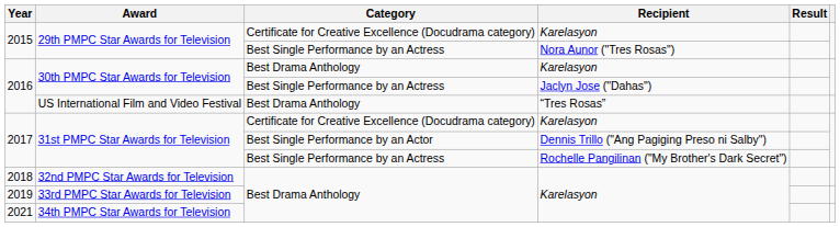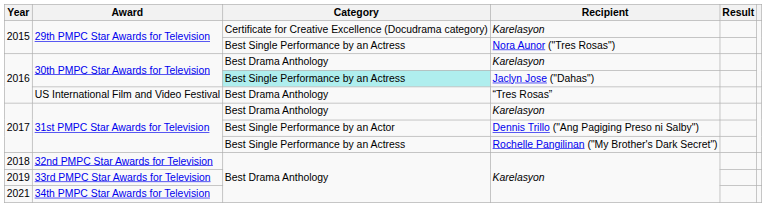 <table class="wikitable">
 <tr>
 <th>Year</th>
 <th>Award</th>
 <th>Category</th>
 <th>Recipient</th>
 <th>Result</th>
 <th></th>
 </tr>
 <tr>
 <td rowspan=2>2015</td>
 <td rowspan=2><a href='#'>29th PMPC Star Awards for Television</a></td>
 <td>Certificate for Creative Excellence (Docudrama category)</td>
 <td><em>Karelasyon</em></td>
 <td></td>
 <td rowspan=2></td>
 </tr>
 <tr>
 <td>Best Single Performance by an Actress</td>
 <td><a href='#'>Nora Aunor</a> ("Tres Rosas")</td>
 <td></td>
 </tr>
 <tr>
 <td rowspan=3>2016</td>
 <td rowspan=2><a href='#'>30th PMPC Star Awards for Television</a></td>
 <td>Best Drama Anthology</td>
 <td><em>Karelasyon</em></td>
 <td></td>
 <td rowspan=2></td>
 </tr>
 <tr>
-<td>Best Single Performance by an Actress</td>
+<td style="background: paleturquoise;">Best Single Performance by an Actress</td>
 <td><a href='#'>Jaclyn Jose</a> ("Dahas")</td>
 <td></td>
 </tr>
 <tr>
 <td>US International Film and Video Festival</td>
 <td>Best Drama Anthology</td>
 <td>“Tres Rosas”</td>
 <td></td>
 <td></td>
 </tr>
 <tr>
 <td rowspan=3>2017</td>
 <td rowspan=3><a href='#'>31st PMPC Star Awards for Television</a></td>
-<td>Certificate for Creative Excellence (Docudrama category)</td>
+<td>Best Drama Anthology</td>
 <td><em>Karelasyon</em></td>
 <td></td>
 <td rowspan=3></td>
 </tr>
 <tr>
 <td>Best Single Performance by an Actor</td>
 <td><a href='#'>Dennis Trillo</a> ("Ang Pagiging Preso ni Salby")</td>
 <td></td>
 </tr>
 <tr>
 <td>Best Single Performance by an Actress</td>
 <td><a href='#'>Rochelle Pangilinan</a> ("My Brother's Dark Secret")</td>
 <td></td>
 </tr>
 <tr>
 <td>2018</td>
 <td><a href='#'>32nd PMPC Star Awards for Television</a></td>
 <td rowspan=3>Best Drama Anthology</td>
 <td rowspan=3><em>Karelasyon</em></td>
 <td></td>
 <td></td>
 </tr>
 <tr>
 <td>2019</td>
 <td><a href='#'>33rd PMPC Star Awards for Television</a></td>
 <td></td>
 <td></td>
 </tr>
 <tr>
 <td>2021</td>
 <td><a href='#'>34th PMPC Star Awards for Television</a></td>
 <td></td>
 <td></td>
 </tr>
 </table>
